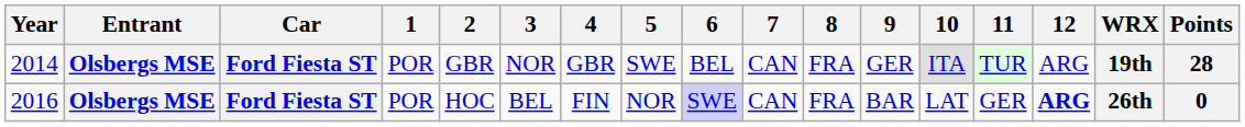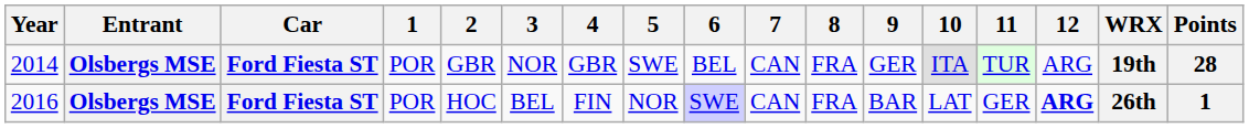 <table class="wikitable" border="1" style="text-align:center; font-size:90%;">
 <tr valign="top">
 <th>Year</th>
 <th>Entrant</th>
 <th>Car</th>
 <th>1</th>
 <th>2</th>
 <th>3</th>
 <th>4</th>
 <th>5</th>
 <th>6</th>
 <th>7</th>
 <th>8</th>
 <th>9</th>
 <th>10</th>
 <th>11</th>
 <th>12</th>
 <th>WRX</th>
 <th>Points</th>
 </tr>
 <tr>
 <td><a href='#'>2014</a></td>
 <th><a href='#'>Olsbergs MSE</a></th>
 <th><a href='#'>Ford Fiesta ST</a></th>
 <td><a href='#'>POR</a></td>
 <td><a href='#'>GBR</a></td>
 <td><a href='#'>NOR</a></td>
 <td><a href='#'>GBR</a></td>
 <td><a href='#'>SWE</a></td>
 <td><a href='#'>BEL</a></td>
 <td><a href='#'>CAN</a></td>
 <td><a href='#'>FRA</a></td>
 <td><a href='#'>GER</a></td>
 <td style="background:#DFDFDF;"><a href='#'>ITA</a><br></td>
 <td style="background:#DFFFDF;"><a href='#'>TUR</a><br></td>
 <td><a href='#'>ARG</a></td>
 <th>19th</th>
 <th>28</th>
 </tr>
 <tr>
 <td><a href='#'>2016</a></td>
 <th><a href='#'>Olsbergs MSE</a></th>
 <th><a href='#'>Ford Fiesta ST</a></th>
 <td><a href='#'>POR</a></td>
 <td><a href='#'>HOC</a></td>
 <td><a href='#'>BEL</a></td>
 <td><a href='#'>FIN</a></td>
 <td><a href='#'>NOR</a></td>
 <td style="background:#CFCFFF;"><a href='#'>SWE</a><br></td>
 <td><a href='#'>CAN</a></td>
 <td><a href='#'>FRA</a></td>
 <td><a href='#'>BAR</a></td>
 <td><a href='#'>LAT</a></td>
 <td><a href='#'>GER</a></td>
 <td><strong><a href='#'>ARG</a></strong></td>
 <th>26th</th>
-<th>0</th>
+<th>1</th>
 </tr>
 </table>
